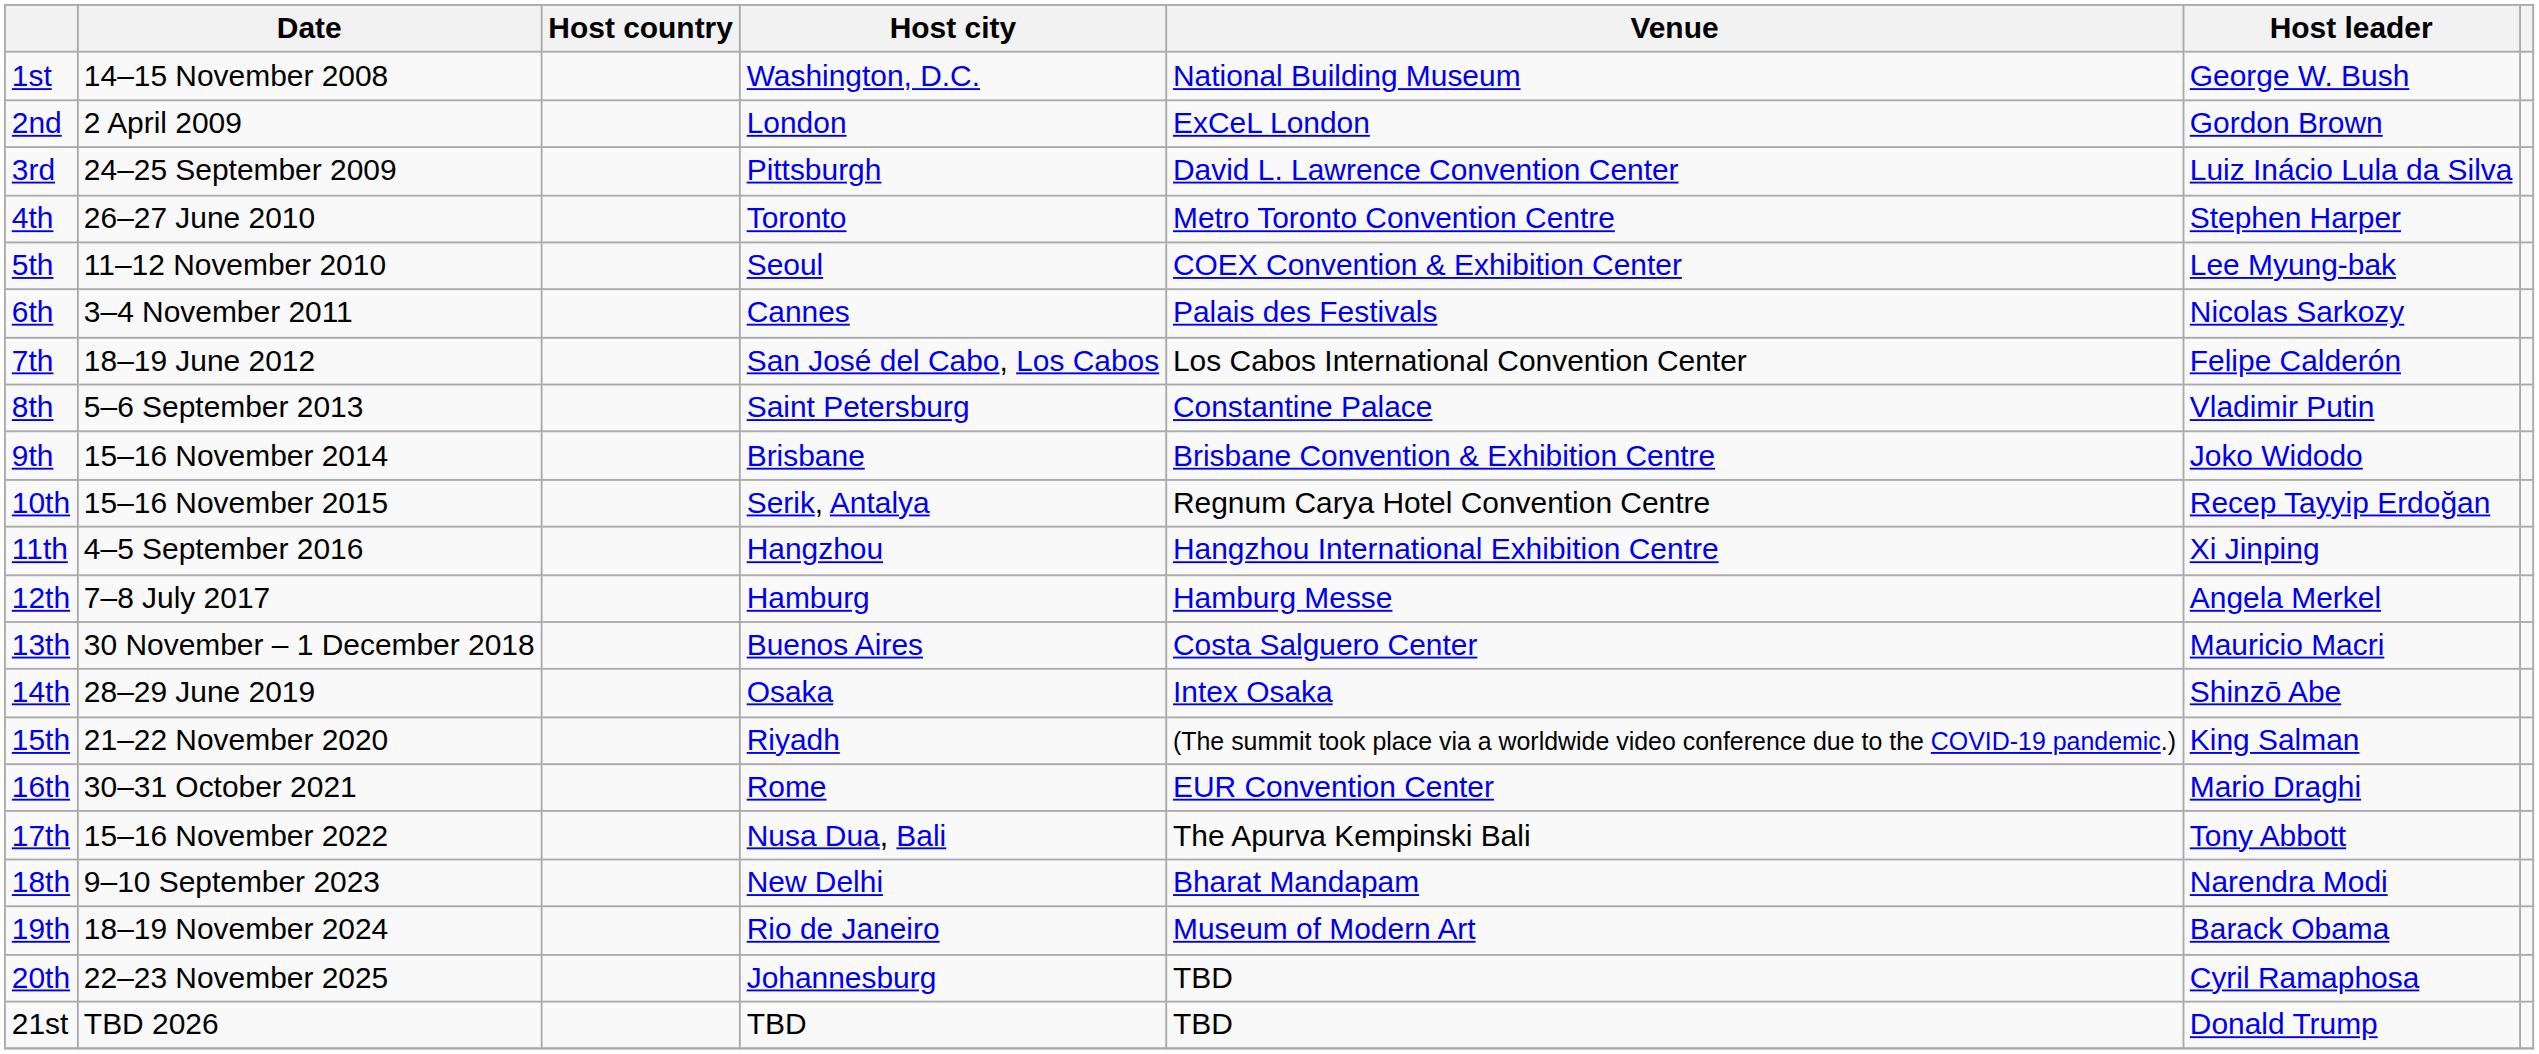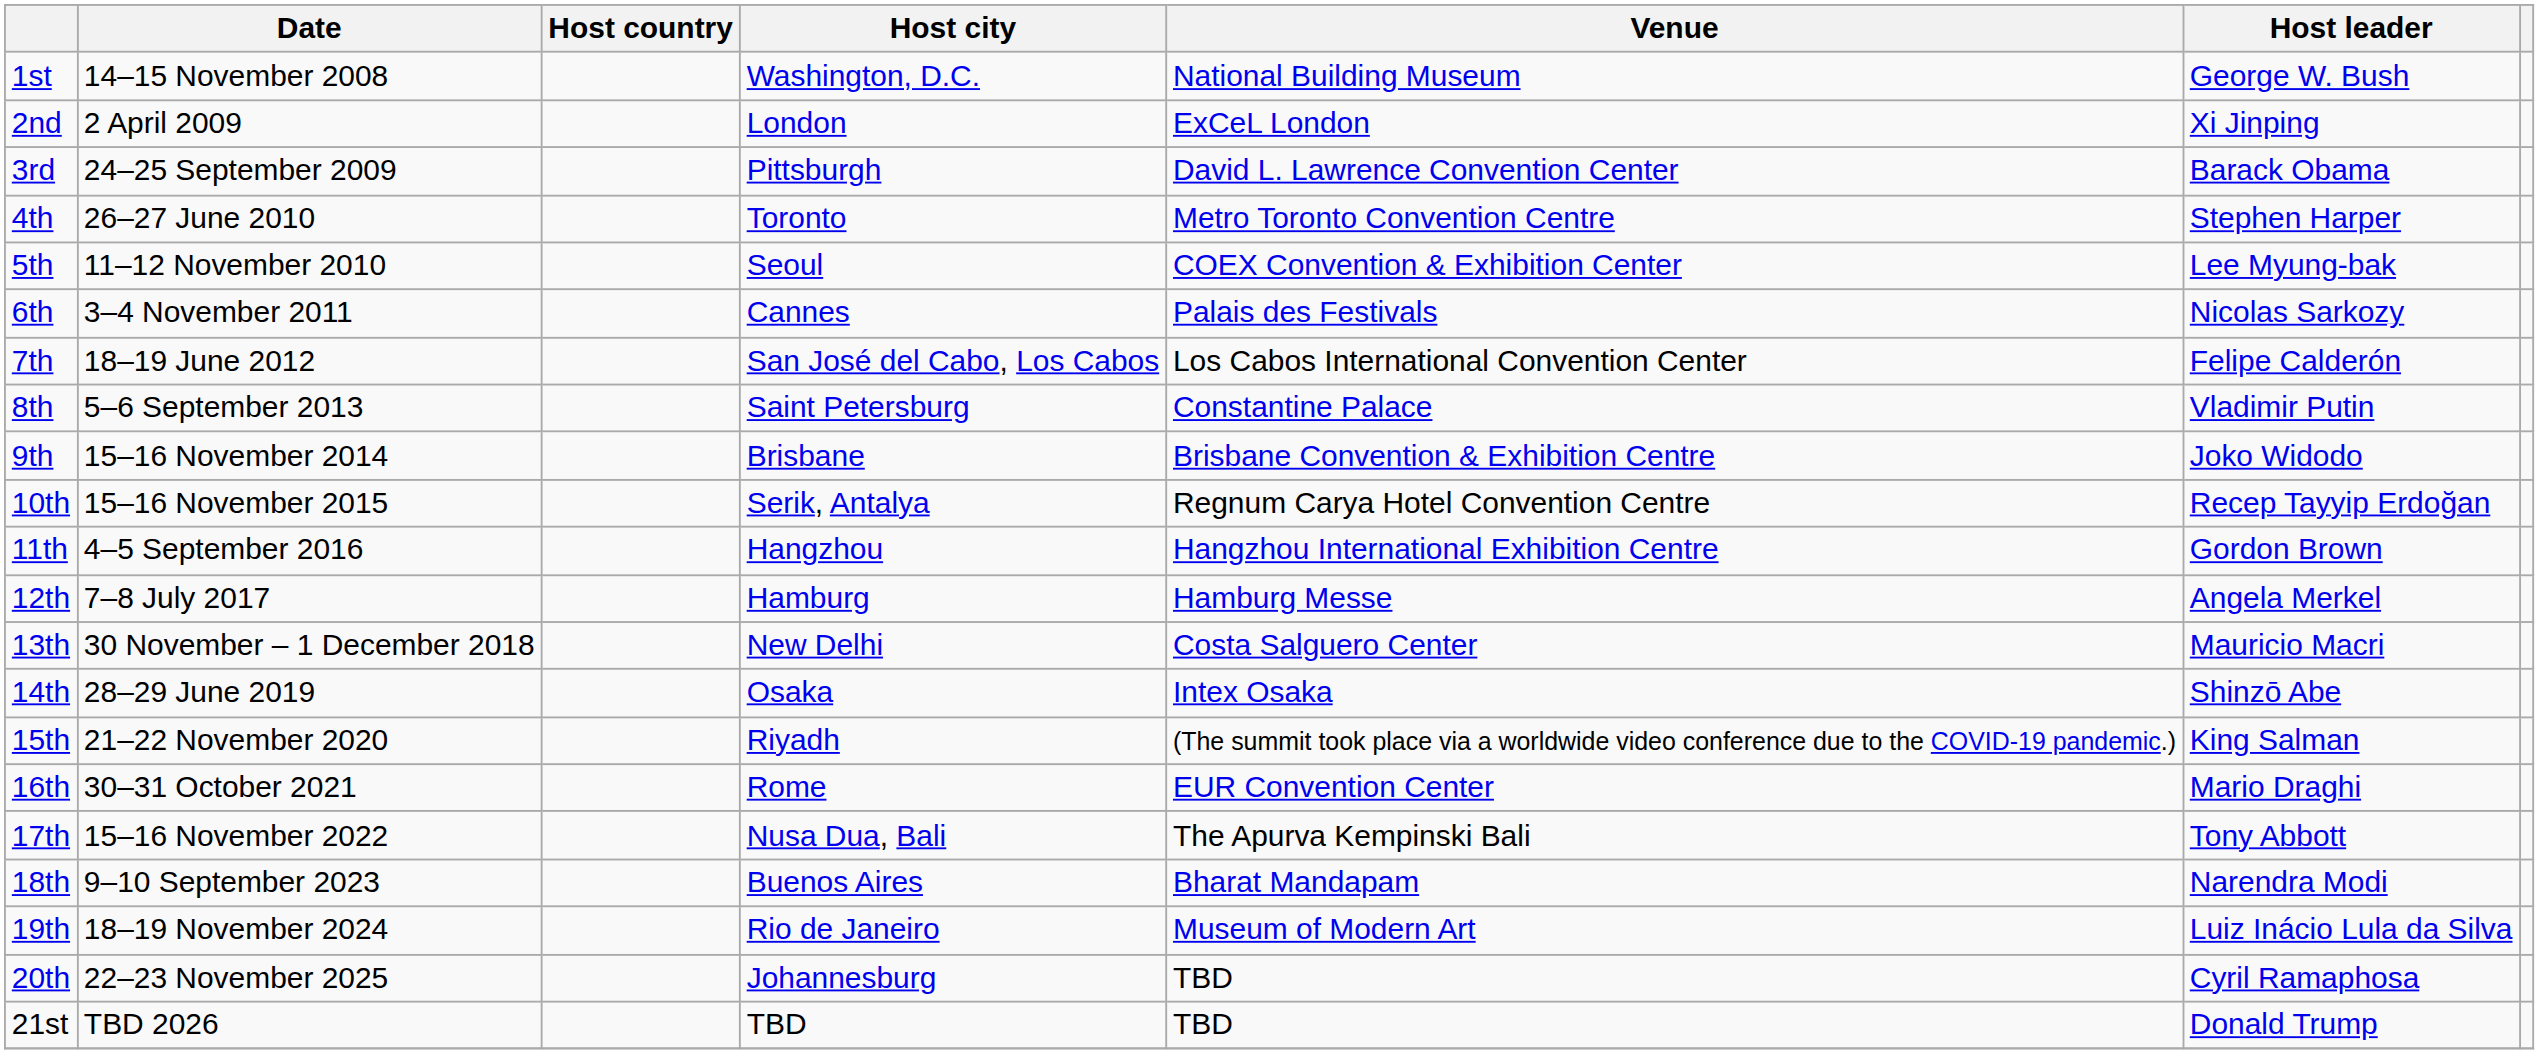 <table class="wikitable plainrowheaders sortable">
 <tr>
 <th></th>
 <th>Date</th>
 <th>Host country</th>
 <th>Host city</th>
 <th>Venue</th>
 <th>Host leader</th>
 <th></th>
 </tr>
 <tr>
 <td><a href='#'>1st</a></td>
 <td>14–15 November 2008</td>
 <td></td>
 <td><a href='#'>Washington, D.C.</a></td>
 <td><a href='#'>National Building Museum</a></td>
 <td><a href='#'>George W. Bush</a></td>
 <td></td>
 </tr>
 <tr>
 <td><a href='#'>2nd</a></td>
 <td>2 April 2009</td>
 <td></td>
 <td><a href='#'>London</a></td>
 <td><a href='#'>ExCeL London</a></td>
-<td><a href='#'>Gordon Brown</a></td>
+<td><a href='#'>Xi Jinping</a></td>
 <td></td>
 </tr>
 <tr>
 <td><a href='#'>3rd</a></td>
 <td>24–25 September 2009</td>
 <td></td>
 <td><a href='#'>Pittsburgh</a></td>
 <td><a href='#'>David L. Lawrence Convention Center</a></td>
-<td><a href='#'>Luiz Inácio Lula da Silva</a></td>
+<td><a href='#'>Barack Obama</a></td>
 <td></td>
 </tr>
 <tr>
 <td><a href='#'>4th</a></td>
 <td>26–27 June 2010</td>
 <td></td>
 <td><a href='#'>Toronto</a></td>
 <td><a href='#'>Metro Toronto Convention Centre</a></td>
 <td><a href='#'>Stephen Harper</a></td>
 <td></td>
 </tr>
 <tr>
 <td><a href='#'>5th</a></td>
 <td>11–12 November 2010</td>
 <td></td>
 <td><a href='#'>Seoul</a></td>
 <td><a href='#'>COEX Convention & Exhibition Center</a></td>
 <td><a href='#'>Lee Myung-bak</a></td>
 <td></td>
 </tr>
 <tr>
 <td><a href='#'>6th</a></td>
 <td>3–4 November 2011</td>
 <td></td>
 <td><a href='#'>Cannes</a></td>
 <td><a href='#'>Palais des Festivals</a></td>
 <td><a href='#'>Nicolas Sarkozy</a></td>
 <td></td>
 </tr>
 <tr>
 <td><a href='#'>7th</a></td>
 <td>18–19 June 2012</td>
 <td></td>
 <td><a href='#'>San José del Cabo</a>, <a href='#'>Los Cabos</a></td>
 <td>Los Cabos International Convention Center</td>
 <td><a href='#'>Felipe Calderón</a></td>
 <td></td>
 </tr>
 <tr>
 <td><a href='#'>8th</a></td>
 <td>5–6 September 2013</td>
 <td></td>
 <td><a href='#'>Saint Petersburg</a></td>
 <td><a href='#'>Constantine Palace</a></td>
 <td><a href='#'>Vladimir Putin</a></td>
 <td></td>
 </tr>
 <tr>
 <td><a href='#'>9th</a></td>
 <td>15–16 November 2014</td>
 <td></td>
 <td><a href='#'>Brisbane</a></td>
 <td><a href='#'>Brisbane Convention & Exhibition Centre</a></td>
 <td><a href='#'>Joko Widodo</a></td>
 <td></td>
 </tr>
 <tr>
 <td><a href='#'>10th</a></td>
 <td>15–16 November 2015</td>
 <td></td>
 <td><a href='#'>Serik</a>, <a href='#'>Antalya</a></td>
 <td>Regnum Carya Hotel Convention Centre</td>
 <td><a href='#'>Recep Tayyip Erdoğan</a></td>
 <td></td>
 </tr>
 <tr>
 <td><a href='#'>11th</a></td>
 <td>4–5 September 2016</td>
 <td></td>
 <td><a href='#'>Hangzhou</a></td>
 <td><a href='#'>Hangzhou International Exhibition Centre</a></td>
-<td><a href='#'>Xi Jinping</a></td>
+<td><a href='#'>Gordon Brown</a></td>
 <td></td>
 </tr>
 <tr>
 <td><a href='#'>12th</a></td>
 <td>7–8 July 2017</td>
 <td></td>
 <td><a href='#'>Hamburg</a></td>
 <td><a href='#'>Hamburg Messe</a></td>
 <td><a href='#'>Angela Merkel</a></td>
 <td></td>
 </tr>
 <tr>
 <td><a href='#'>13th</a></td>
 <td>30 November – 1 December 2018</td>
 <td></td>
-<td><a href='#'>Buenos Aires</a></td>
+<td><a href='#'>New Delhi</a></td>
 <td><a href='#'>Costa Salguero Center</a></td>
 <td><a href='#'>Mauricio Macri</a></td>
 <td></td>
 </tr>
 <tr>
 <td><a href='#'>14th</a></td>
 <td>28–29 June 2019</td>
 <td></td>
 <td><a href='#'>Osaka</a></td>
 <td><a href='#'>Intex Osaka</a></td>
 <td><a href='#'>Shinzō Abe</a></td>
 <td></td>
 </tr>
 <tr>
 <td><a href='#'>15th</a></td>
 <td>21–22 November 2020</td>
 <td></td>
 <td><a href='#'>Riyadh</a></td>
 <td><small>(The summit took place via a worldwide video conference due to the <a href='#'>COVID-19 pandemic</a>.)</small></td>
 <td><a href='#'>King Salman</a></td>
 <td></td>
 </tr>
 <tr>
 <td><a href='#'>16th</a></td>
 <td>30–31 October 2021</td>
 <td></td>
 <td><a href='#'>Rome</a></td>
 <td><a href='#'>EUR Convention Center</a></td>
 <td><a href='#'>Mario Draghi</a></td>
 <td></td>
 </tr>
 <tr>
 <td><a href='#'>17th</a></td>
 <td>15–16 November 2022</td>
 <td></td>
 <td><a href='#'>Nusa Dua</a>, <a href='#'>Bali</a></td>
 <td>The Apurva Kempinski Bali</td>
 <td><a href='#'>Tony Abbott</a></td>
 <td></td>
 </tr>
 <tr>
 <td><a href='#'>18th</a></td>
 <td>9–10 September 2023</td>
 <td></td>
-<td><a href='#'>New Delhi</a></td>
+<td><a href='#'>Buenos Aires</a></td>
 <td><a href='#'>Bharat Mandapam</a></td>
 <td><a href='#'>Narendra Modi</a></td>
 <td></td>
 </tr>
 <tr>
 <td><a href='#'>19th</a></td>
 <td>18–19 November 2024</td>
 <td></td>
 <td><a href='#'>Rio de Janeiro</a></td>
 <td><a href='#'>Museum of Modern Art</a></td>
-<td><a href='#'>Barack Obama</a></td>
+<td><a href='#'>Luiz Inácio Lula da Silva</a></td>
 <td></td>
 </tr>
 <tr>
 <td><a href='#'>20th</a></td>
 <td>22–23 November 2025</td>
 <td></td>
 <td><a href='#'>Johannesburg</a></td>
 <td>TBD</td>
 <td><a href='#'>Cyril Ramaphosa</a></td>
 <td></td>
 </tr>
 <tr>
 <td>21st</td>
 <td>TBD 2026</td>
 <td></td>
 <td>TBD</td>
 <td>TBD</td>
 <td><a href='#'>Donald Trump</a></td>
 <td></td>
 </tr>
 <tr>
 </tr>
 </table>
